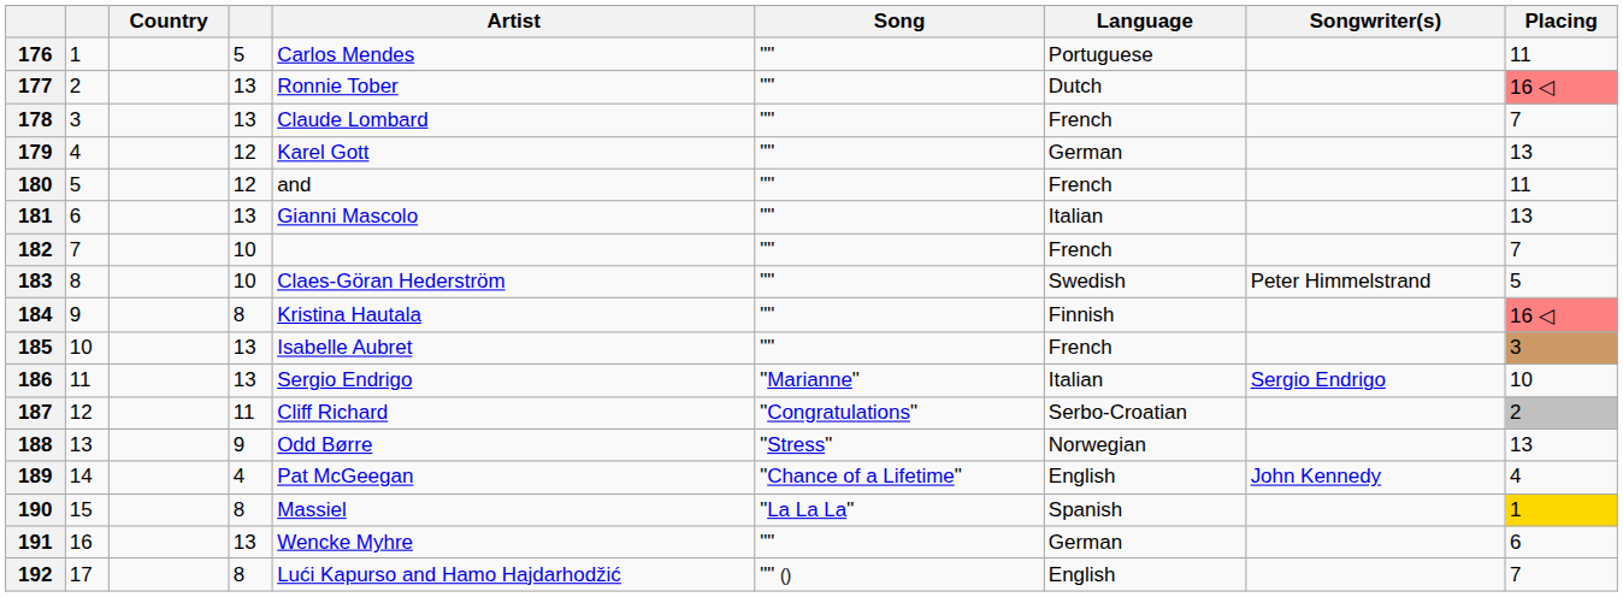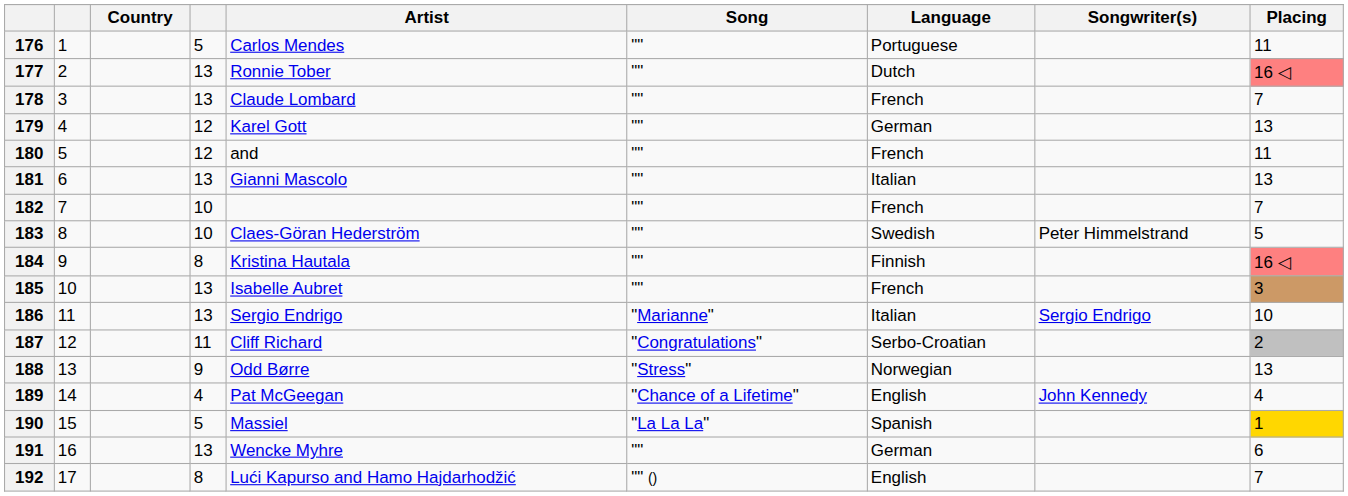 <table class="wikitable plainrowheaders" style="width:100%">
 <tr>
 </tr>
 <tr>
 <th scope="col"></th>
 <th scope="col"></th>
 <th scope="col">Country</th>
 <th scope="col"></th>
 <th scope="col">Artist</th>
 <th scope="col">Song</th>
 <th scope="col">Language</th>
 <th scope="col">Songwriter(s)</th>
 <th scope="col">Placing</th>
 </tr>
 <tr>
 <th scope="row">176</th>
 <td>1</td>
 <td></td>
 <td>5</td>
 <td><a href='#'>Carlos Mendes</a></td>
 <td>""</td>
 <td>Portuguese</td>
 <td></td>
 <td>11</td>
 </tr>
 <tr>
 <th scope="row">177</th>
 <td>2</td>
 <td></td>
 <td>13</td>
 <td><a href='#'>Ronnie Tober</a></td>
 <td>""</td>
 <td>Dutch</td>
 <td></td>
 <td bgcolor="#FE8080">16 ◁</td>
 </tr>
 <tr>
 <th scope="row">178</th>
 <td>3</td>
 <td></td>
 <td>13</td>
 <td><a href='#'>Claude Lombard</a></td>
 <td>""</td>
 <td>French</td>
 <td></td>
 <td>7</td>
 </tr>
 <tr>
 <th scope="row">179</th>
 <td>4</td>
 <td></td>
 <td>12</td>
 <td><a href='#'>Karel Gott</a></td>
 <td>""</td>
 <td>German</td>
 <td></td>
 <td>13</td>
 </tr>
 <tr>
 <th scope="row">180</th>
 <td>5</td>
 <td></td>
 <td>12</td>
 <td> and </td>
 <td>""</td>
 <td>French</td>
 <td></td>
 <td>11</td>
 </tr>
 <tr>
 <th scope="row">181</th>
 <td>6</td>
 <td></td>
 <td>13</td>
 <td><a href='#'>Gianni Mascolo</a></td>
 <td>""</td>
 <td>Italian</td>
 <td></td>
 <td>13</td>
 </tr>
 <tr>
 <th scope="row">182</th>
 <td>7</td>
 <td></td>
 <td>10</td>
 <td></td>
 <td>""</td>
 <td>French</td>
 <td></td>
 <td>7</td>
 </tr>
 <tr>
 <th scope="row">183</th>
 <td>8</td>
 <td></td>
 <td>10</td>
 <td><a href='#'>Claes-Göran Hederström</a></td>
 <td>""</td>
 <td>Swedish</td>
 <td>Peter Himmelstrand</td>
 <td>5</td>
 </tr>
 <tr>
 <th scope="row">184</th>
 <td>9</td>
 <td></td>
 <td>8</td>
 <td><a href='#'>Kristina Hautala</a></td>
 <td>""</td>
 <td>Finnish</td>
 <td></td>
 <td bgcolor="#FE8080">16 ◁</td>
 </tr>
 <tr>
 <th scope="row">185</th>
 <td>10</td>
 <td></td>
 <td>13</td>
 <td><a href='#'>Isabelle Aubret</a></td>
 <td>""</td>
 <td>French</td>
 <td></td>
 <td bgcolor="#C96">3</td>
 </tr>
 <tr>
 <th scope="row">186</th>
 <td>11</td>
 <td></td>
 <td>13</td>
 <td><a href='#'>Sergio Endrigo</a></td>
 <td>"<a href='#'>Marianne</a>"</td>
 <td>Italian</td>
 <td><a href='#'>Sergio Endrigo</a></td>
 <td>10</td>
 </tr>
 <tr>
 <th scope="row">187</th>
 <td>12</td>
 <td></td>
 <td>11</td>
 <td><a href='#'>Cliff Richard</a></td>
 <td>"<a href='#'>Congratulations</a>"</td>
 <td>Serbo-Croatian</td>
 <td></td>
 <td bgcolor="silver">2</td>
 </tr>
 <tr>
 <th scope="row">188</th>
 <td>13</td>
 <td></td>
 <td>9</td>
 <td><a href='#'>Odd Børre</a></td>
 <td>"<a href='#'>Stress</a>"</td>
 <td>Norwegian</td>
 <td></td>
 <td>13</td>
 </tr>
 <tr>
 <th scope="row">189</th>
 <td>14</td>
 <td></td>
 <td>4</td>
 <td><a href='#'>Pat McGeegan</a></td>
 <td>"<a href='#'>Chance of a Lifetime</a>"</td>
 <td>English</td>
 <td><a href='#'>John Kennedy</a></td>
 <td>4</td>
 </tr>
 <tr>
 <th scope="row">190</th>
 <td>15</td>
 <td></td>
-<td>8</td>
+<td>5</td>
 <td><a href='#'>Massiel</a></td>
 <td>"<a href='#'>La La La</a>"</td>
 <td>Spanish</td>
 <td></td>
 <td bgcolor="gold">1</td>
 </tr>
 <tr>
 <th scope="row">191</th>
 <td>16</td>
 <td></td>
 <td>13</td>
 <td><a href='#'>Wencke Myhre</a></td>
 <td>""</td>
 <td>German</td>
 <td></td>
 <td>6</td>
 </tr>
 <tr>
 <th scope="row">192</th>
 <td>17</td>
 <td></td>
 <td>8</td>
 <td><a href='#'>Lući Kapurso and Hamo Hajdarhodžić</a></td>
 <td>"" <small>()</small></td>
 <td>English</td>
 <td></td>
 <td>7</td>
 </tr>
 </table>
